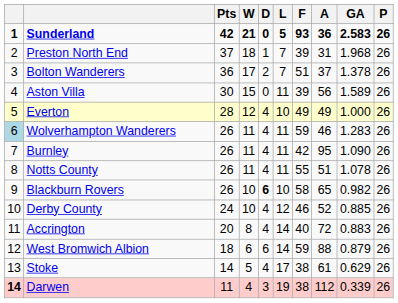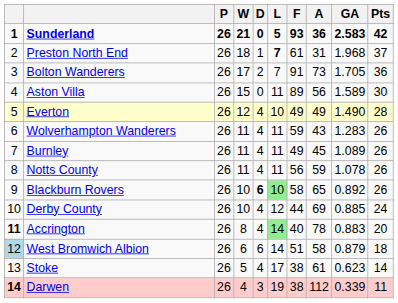 <table class="wikitable" style="text-align:center">
 <tr>
 <th></th>
 <th style="width:15em"></th>
-<th>Pts</th>
+<th>P</th>
 <th>W</th>
 <th>D</th>
 <th>L</th>
 <th>F</th>
 <th>A</th>
 <th>GA</th>
-<th>P</th>
+<th>Pts</th>
 </tr>
 <tr>
 <td><strong>1</strong></td>
 <td align="left"><strong><a href='#'>Sunderland</a></strong></td>
-<td><strong>42</strong></td>
+<td><strong>26</strong></td>
 <td><strong>21</strong></td>
 <td><strong>0</strong></td>
 <td><strong>5</strong></td>
 <td><strong>93</strong></td>
 <td><strong>36</strong></td>
 <td><strong>2.583</strong></td>
-<td><strong>26</strong></td>
+<td><strong>42</strong></td>
 </tr>
 <tr>
 <td>2</td>
 <td align="left"><a href='#'>Preston North End</a></td>
-<td>37</td>
+<td>26</td>
 <td>18</td>
 <td>1</td>
-<td>7</td>
-<td>39</td>
+<td><strong>7</strong></td>
+<td>61</td>
 <td>31</td>
 <td>1.968</td>
-<td>26</td>
+<td>37</td>
 </tr>
 <tr>
 <td>3</td>
 <td align="left"><a href='#'>Bolton Wanderers</a></td>
-<td>36</td>
+<td>26</td>
 <td>17</td>
 <td>2</td>
 <td>7</td>
-<td>51</td>
-<td>37</td>
-<td>1.378</td>
-<td>26</td>
+<td>91</td>
+<td>73</td>
+<td>1.705</td>
+<td>36</td>
 </tr>
 <tr>
 <td>4</td>
 <td align="left"><a href='#'>Aston Villa</a></td>
-<td>30</td>
+<td>26</td>
 <td>15</td>
 <td>0</td>
 <td>11</td>
-<td>39</td>
+<td>89</td>
 <td>56</td>
 <td>1.589</td>
-<td>26</td>
+<td>30</td>
 </tr>
 <tr style="background:#ffffcc;">
 <td>5</td>
 <td align="left"><a href='#'>Everton</a></td>
-<td>28</td>
+<td>26</td>
 <td>12</td>
 <td>4</td>
 <td>10</td>
 <td>49</td>
 <td>49</td>
-<td>1.000</td>
-<td>26</td>
+<td>1.490</td>
+<td>28</td>
 </tr>
 <tr>
-<td style="background: lightblue;">6</td>
+<td>6</td>
 <td align="left"><a href='#'>Wolverhampton Wanderers</a></td>
 <td>26</td>
 <td>11</td>
 <td>4</td>
 <td>11</td>
 <td>59</td>
-<td>46</td>
+<td>43</td>
 <td>1.283</td>
 <td>26</td>
 </tr>
 <tr>
 <td>7</td>
 <td align="left"><a href='#'>Burnley</a></td>
 <td>26</td>
 <td>11</td>
 <td>4</td>
 <td>11</td>
-<td>42</td>
-<td>95</td>
-<td>1.090</td>
+<td>49</td>
+<td>45</td>
+<td>1.089</td>
 <td>26</td>
 </tr>
 <tr>
 <td>8</td>
 <td align="left"><a href='#'>Notts County</a></td>
 <td>26</td>
 <td>11</td>
 <td>4</td>
 <td>11</td>
-<td>55</td>
-<td>51</td>
+<td>56</td>
+<td>59</td>
 <td>1.078</td>
 <td>26</td>
 </tr>
 <tr>
 <td>9</td>
 <td align="left"><a href='#'>Blackburn Rovers</a></td>
 <td>26</td>
 <td>10</td>
 <td><strong>6</strong></td>
-<td>10</td>
+<td style="background: lightgreen;">10</td>
 <td>58</td>
 <td>65</td>
-<td>0.982</td>
+<td>0.892</td>
 <td>26</td>
 </tr>
 <tr>
 <td>10</td>
 <td align="left"><a href='#'>Derby County</a></td>
-<td>24</td>
+<td>26</td>
 <td>10</td>
 <td>4</td>
 <td>12</td>
-<td>46</td>
-<td>52</td>
+<td>44</td>
+<td>69</td>
 <td>0.885</td>
-<td>26</td>
+<td>24</td>
 </tr>
 <tr>
-<td>11</td>
+<td><strong>11</strong></td>
 <td align="left"><a href='#'>Accrington</a></td>
-<td>20</td>
+<td>26</td>
 <td>8</td>
 <td>4</td>
-<td>14</td>
+<td style="background: lightgreen;">14</td>
 <td>40</td>
-<td>72</td>
+<td>78</td>
 <td>0.883</td>
-<td>26</td>
+<td>20</td>
 </tr>
 <tr>
-<td>12</td>
+<td style="background: lightblue;">12</td>
 <td align="left"><a href='#'>West Bromwich Albion</a></td>
-<td>18</td>
+<td>26</td>
 <td>6</td>
 <td>6</td>
 <td>14</td>
-<td>59</td>
-<td>88</td>
+<td>51</td>
+<td>58</td>
 <td>0.879</td>
-<td>26</td>
+<td>18</td>
 </tr>
 <tr>
 <td>13</td>
 <td align="left"><a href='#'>Stoke</a></td>
-<td>14</td>
+<td>26</td>
 <td>5</td>
 <td>4</td>
 <td>17</td>
 <td>38</td>
 <td>61</td>
-<td>0.629</td>
-<td>26</td>
+<td>0.623</td>
+<td>14</td>
 </tr>
 <tr style="background:#ffcccc;">
 <td><strong>14</strong></td>
 <td align="left"><a href='#'>Darwen</a></td>
-<td>11</td>
+<td>26</td>
 <td>4</td>
 <td>3</td>
 <td>19</td>
 <td>38</td>
 <td>112</td>
 <td>0.339</td>
-<td>26</td>
+<td>11</td>
 </tr>
 </table>
